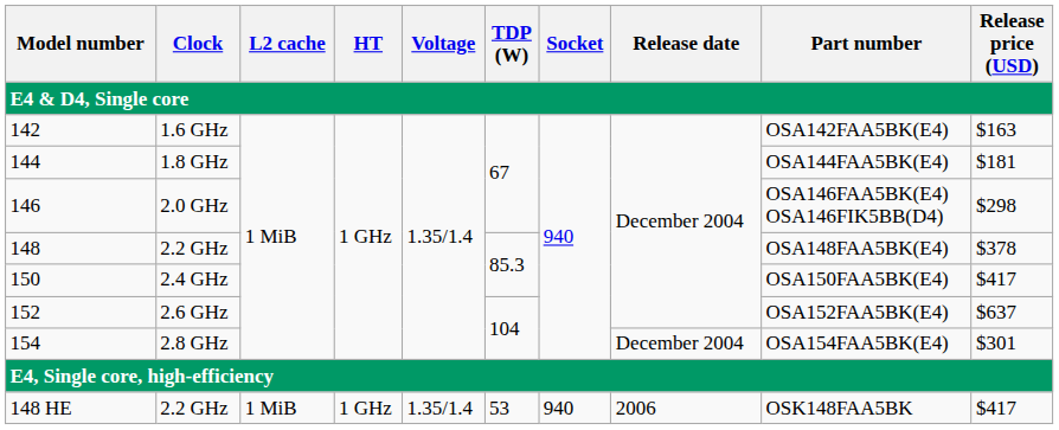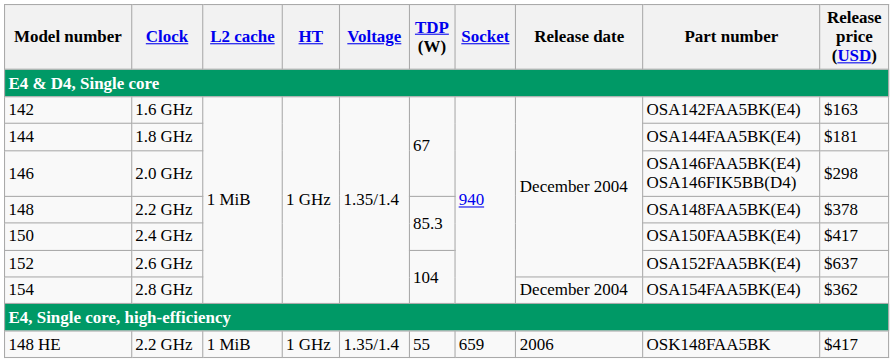 <table style="width:835px; px;" class="wikitable">
 <tr>
 <th>Model number</th>
 <th><a href='#'>Clock</a></th>
 <th><a href='#'>L2 cache</a></th>
 <th><a href='#'>HT</a></th>
 <th><a href='#'>Voltage</a></th>
 <th><a href='#'>TDP</a><br>(W)</th>
 <th><a href='#'>Socket</a></th>
 <th>Release date</th>
 <th>Part number</th>
 <th>Release<br>price<br>(<a href='#'>USD</a>)</th>
 </tr>
 <tr>
 <td colspan="11" style="text-align:left; background:#096; color:white;"><strong>E4 & D4, Single core</strong></td>
 </tr>
 <tr>
 <td>142</td>
 <td>1.6 GHz</td>
 <td rowspan="7">1 MiB</td>
 <td rowspan="7">1 GHz</td>
 <td rowspan="7">1.35/1.4</td>
 <td rowspan="3">67</td>
 <td rowspan="7"><a href='#'>940</a></td>
 <td rowspan="6">December 2004</td>
 <td>OSA142FAA5BK(E4)</td>
 <td>$163</td>
 </tr>
 <tr>
 <td>144</td>
 <td>1.8 GHz</td>
 <td>OSA144FAA5BK(E4)</td>
 <td>$181</td>
 </tr>
 <tr>
 <td>146</td>
 <td>2.0 GHz</td>
 <td>OSA146FAA5BK(E4)<br>OSA146FIK5BB(D4)</td>
 <td>$298</td>
 </tr>
 <tr>
 <td>148</td>
 <td>2.2 GHz</td>
 <td rowspan="2">85.3</td>
 <td>OSA148FAA5BK(E4)</td>
 <td>$378</td>
 </tr>
 <tr>
 <td>150</td>
 <td>2.4 GHz</td>
 <td>OSA150FAA5BK(E4)</td>
 <td>$417</td>
 </tr>
 <tr>
 <td>152</td>
 <td>2.6 GHz</td>
 <td rowspan="2">104</td>
 <td>OSA152FAA5BK(E4)</td>
 <td>$637</td>
 </tr>
 <tr>
 <td>154</td>
 <td>2.8 GHz</td>
 <td>December 2004</td>
 <td>OSA154FAA5BK(E4)</td>
-<td>$301</td>
+<td>$362</td>
 </tr>
 <tr>
 <td colspan="11" style="text-align:left; background:#096; color:white;"><strong>E4, Single core, high-efficiency</strong></td>
 </tr>
 <tr>
 <td>148 HE</td>
 <td>2.2 GHz</td>
 <td>1 MiB</td>
 <td>1 GHz</td>
 <td>1.35/1.4</td>
-<td>53</td>
-<td>940</td>
+<td>55</td>
+<td>659</td>
 <td>2006</td>
 <td>OSK148FAA5BK</td>
 <td>$417</td>
 </tr>
 </table>
